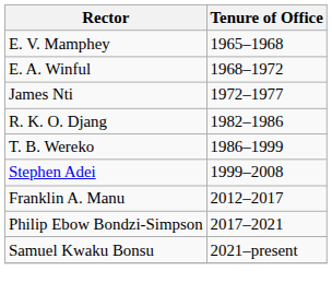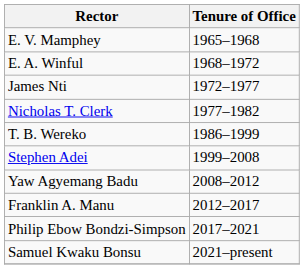 <table class="wikitable">
 <tr>
 <th>Rector</th>
 <th>Tenure of Office</th>
 </tr>
 <tr>
 <td>E. V. Mamphey</td>
 <td>1965–1968</td>
 </tr>
 <tr>
 <td>E. A. Winful</td>
 <td>1968–1972</td>
 </tr>
 <tr>
 <td>James Nti</td>
 <td>1972–1977</td>
 </tr>
 <tr>
-<td>R. K. O. Djang</td>
-<td>1982–1986</td>
+<td><a href='#'>Nicholas T. Clerk</a></td>
+<td>1977–1982</td>
 </tr>
 <tr>
 <td>T. B. Wereko</td>
 <td>1986–1999</td>
 </tr>
 <tr>
 <td><a href='#'>Stephen Adei</a></td>
 <td>1999–2008</td>
+</tr>
+<tr>
+<td>Yaw Agyemang Badu</td>
+<td>2008–2012</td>
 </tr>
 <tr>
 <td>Franklin A. Manu</td>
 <td>2012–2017</td>
 </tr>
 <tr>
 <td>Philip Ebow Bondzi-Simpson</td>
 <td>2017–2021</td>
 </tr>
 <tr>
 <td>Samuel Kwaku Bonsu</td>
 <td>2021–present</td>
 </tr>
 <tr>
 </tr>
 </table>
